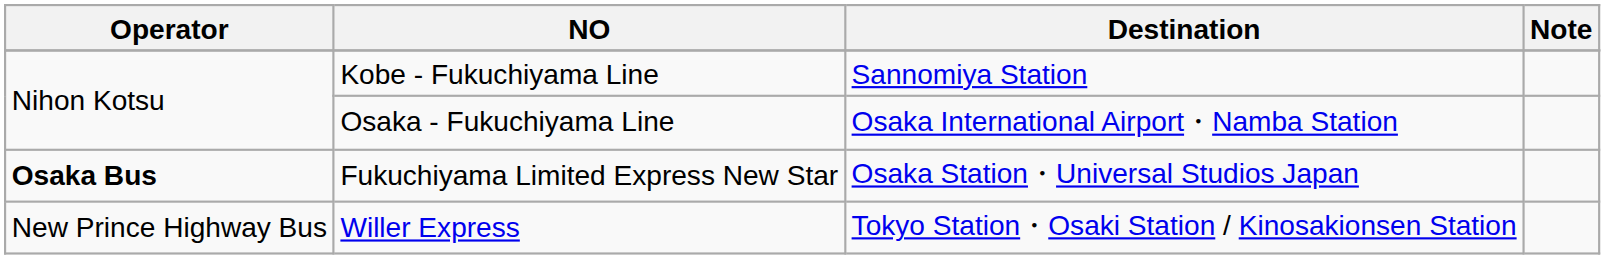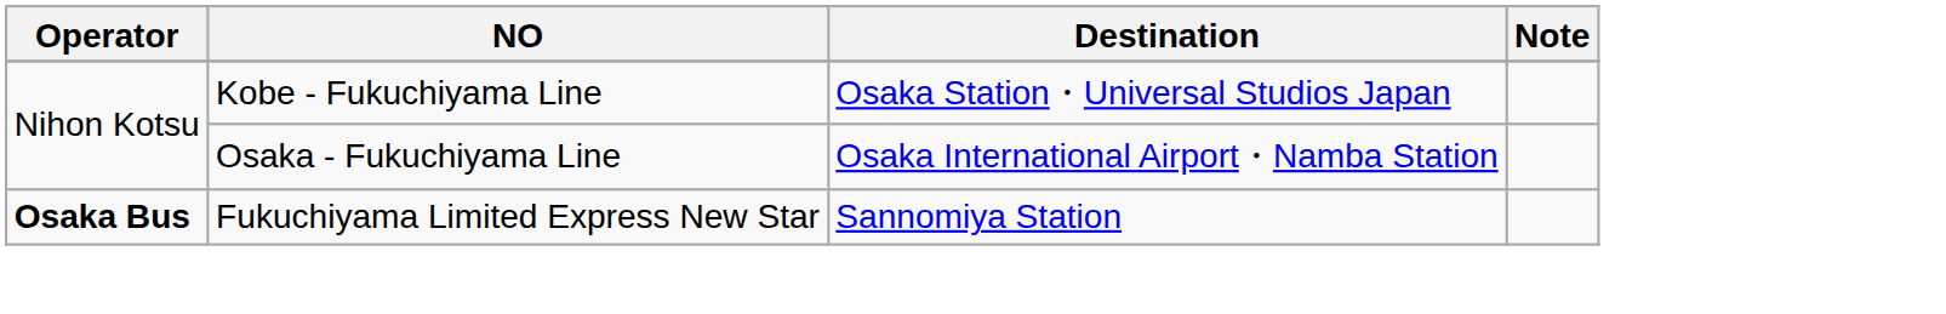 <table class="wikitable" style="font-size:small;">
 <tr>
 <th>Operator</th>
 <th>NO</th>
 <th>Destination</th>
 <th>Note</th>
 </tr>
 <tr>
 </tr>
 <tr>
 <td rowspan="2">Nihon Kotsu</td>
 <td>Kobe - Fukuchiyama Line</td>
-<td><a href='#'>Sannomiya Station</a></td>
+<td><a href='#'>Osaka Station</a>・<a href='#'>Universal Studios Japan</a></td>
 <td></td>
 </tr>
 <tr>
 <td>Osaka - Fukuchiyama Line</td>
 <td><a href='#'>Osaka International Airport</a>・<a href='#'>Namba Station</a></td>
 <td></td>
 </tr>
 <tr>
 <td><strong>Osaka Bus</strong></td>
 <td>Fukuchiyama Limited Express New Star</td>
-<td><a href='#'>Osaka Station</a>・<a href='#'>Universal Studios Japan</a></td>
-<td></td>
-</tr>
-<tr>
-<td>New Prince Highway Bus</td>
-<td><a href='#'>Willer Express</a></td>
-<td><a href='#'>Tokyo Station</a>・<a href='#'>Osaki Station</a> / <a href='#'>Kinosakionsen Station</a></td>
+<td><a href='#'>Sannomiya Station</a></td>
 <td></td>
 </tr>
 </table>
